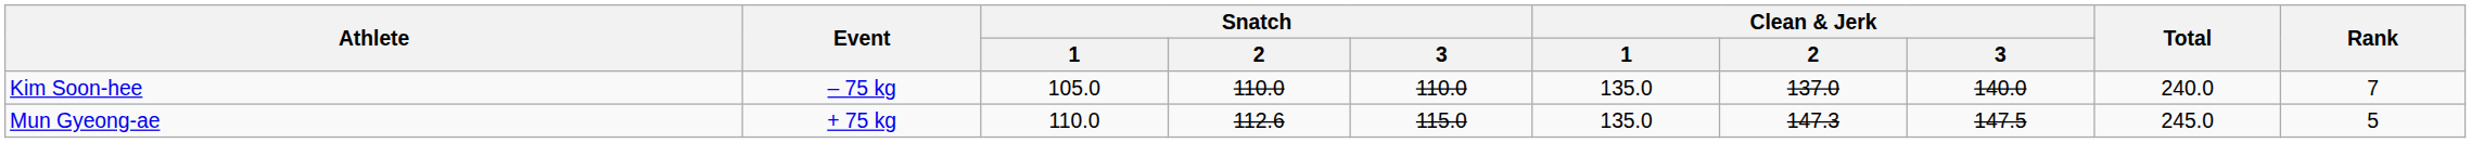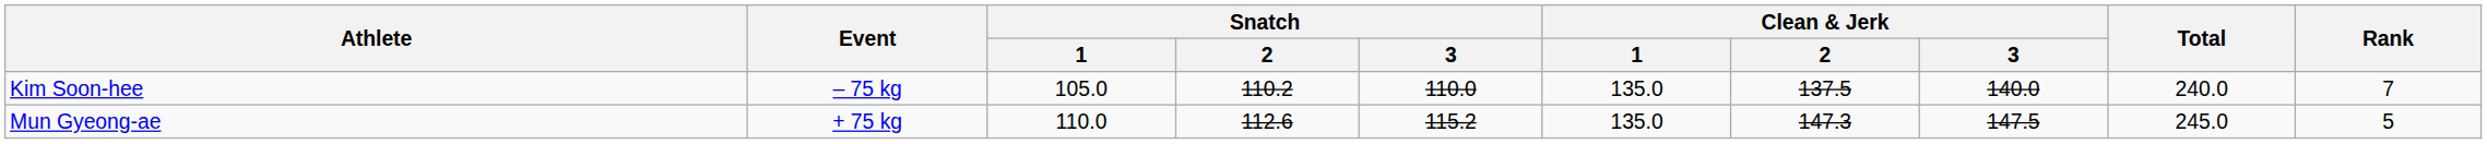 <table class=wikitable style="font-size:95%" width="90%">
 <tr>
 <th rowspan="2">Athlete</th>
 <th rowspan="2">Event</th>
 <th colspan="3">Snatch</th>
 <th colspan="3">Clean & Jerk</th>
 <th rowspan="2">Total</th>
 <th rowspan="2">Rank</th>
 </tr>
 <tr>
 <th>1</th>
 <th>2</th>
 <th>3</th>
 <th>1</th>
 <th>2</th>
 <th>3</th>
 </tr>
 <tr>
 <td width=30%><a href='#'>Kim Soon-hee</a></td>
 <td style="text-align: center;"><a href='#'>– 75 kg</a></td>
 <td style="text-align: center;">105.0</td>
-<td style="text-align: center;"><s>110.0</s></td>
+<td style="text-align: center;"><s>110.2</s></td>
 <td style="text-align: center;"><s>110.0</s></td>
 <td style="text-align: center;">135.0</td>
-<td style="text-align: center;"><s>137.0</s></td>
+<td style="text-align: center;"><s>137.5</s></td>
 <td style="text-align: center;"><s>140.0</s></td>
 <td style="text-align: center;">240.0</td>
 <td style="text-align: center;">7</td>
 </tr>
 <tr>
 <td width=30%><a href='#'>Mun Gyeong-ae</a></td>
 <td style="text-align: center;"><a href='#'>+ 75 kg</a></td>
 <td style="text-align: center;">110.0</td>
 <td style="text-align: center;"><s>112.6</s></td>
-<td style="text-align: center;"><s>115.0</s></td>
+<td style="text-align: center;"><s>115.2</s></td>
 <td style="text-align: center;">135.0</td>
 <td style="text-align: center;"><s>147.3</s></td>
 <td style="text-align: center;"><s>147.5</s></td>
 <td style="text-align: center;">245.0</td>
 <td style="text-align: center;">5</td>
 </tr>
 </table>
